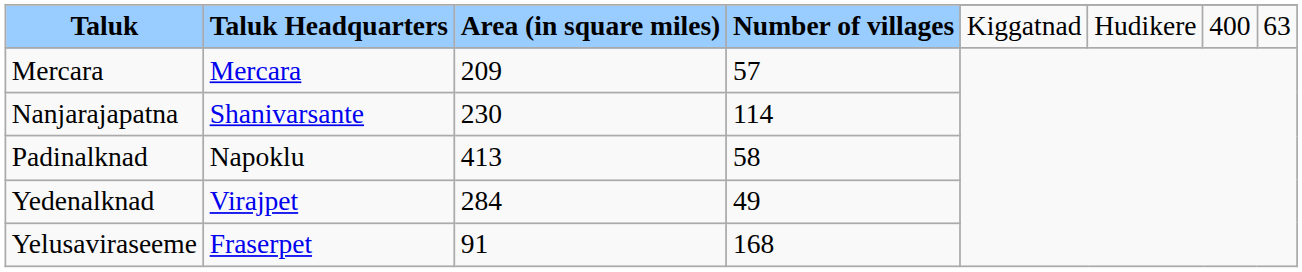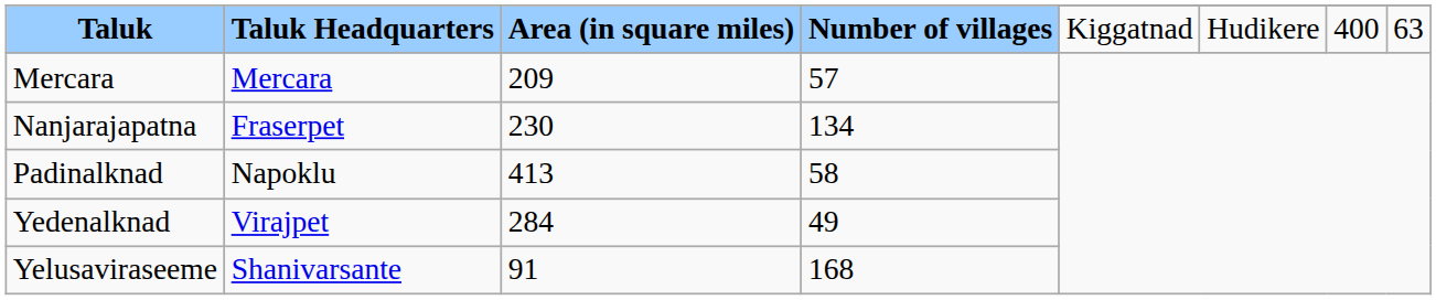 <table class="wikitable sortable" style="margin:auto;">
 <tr>
 <th style="background:#9cf;" rowspan="2">Taluk</th>
 <th style="background:#9cf;" rowspan="2">Taluk Headquarters</th>
 <th style="background:#9cf;" rowspan="2">Area (in square miles)</th>
 <th style="background:#9cf;" rowspan="2">Number of villages</th>
 </tr>
 <tr>
 <td>Kiggatnad</td>
 <td>Hudikere</td>
 <td>400</td>
 <td>63</td>
 </tr>
 <tr>
 <td>Mercara</td>
 <td><a href='#'>Mercara</a></td>
 <td>209</td>
 <td>57</td>
 </tr>
 <tr>
 <td>Nanjarajapatna</td>
-<td><a href='#'>Shanivarsante</a></td>
+<td><a href='#'>Fraserpet</a></td>
 <td>230</td>
-<td>114</td>
+<td>134</td>
 </tr>
 <tr>
 <td>Padinalknad</td>
 <td>Napoklu</td>
 <td>413</td>
 <td>58</td>
 </tr>
 <tr>
 <td>Yedenalknad</td>
 <td><a href='#'>Virajpet</a></td>
 <td>284</td>
 <td>49</td>
 </tr>
 <tr>
 <td>Yelusaviraseeme</td>
-<td><a href='#'>Fraserpet</a></td>
+<td><a href='#'>Shanivarsante</a></td>
 <td>91</td>
 <td>168</td>
 </tr>
 </table>
